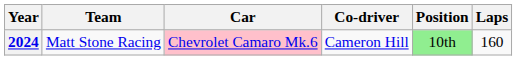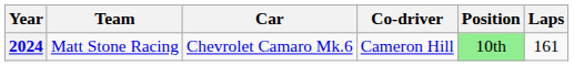 <table class="wikitable" style="font-size: 95%;">
 <tr>
 <th>Year</th>
 <th>Team</th>
 <th>Car</th>
 <th>Co-driver</th>
 <th>Position</th>
 <th>Laps</th>
 </tr>
 <tr>
 <th><a href='#'>2024</a></th>
 <td nowrap><a href='#'>Matt Stone Racing</a></td>
-<td nowrap style="background: pink;"><a href='#'>Chevrolet Camaro Mk.6</a></td>
+<td nowrap><a href='#'>Chevrolet Camaro Mk.6</a></td>
 <td nowrap> <a href='#'>Cameron Hill</a></td>
 <td align="center" style="background: lightgreen;">10th</td>
-<td align="center">160</td>
+<td align="center">161</td>
 </tr>
 </table>
